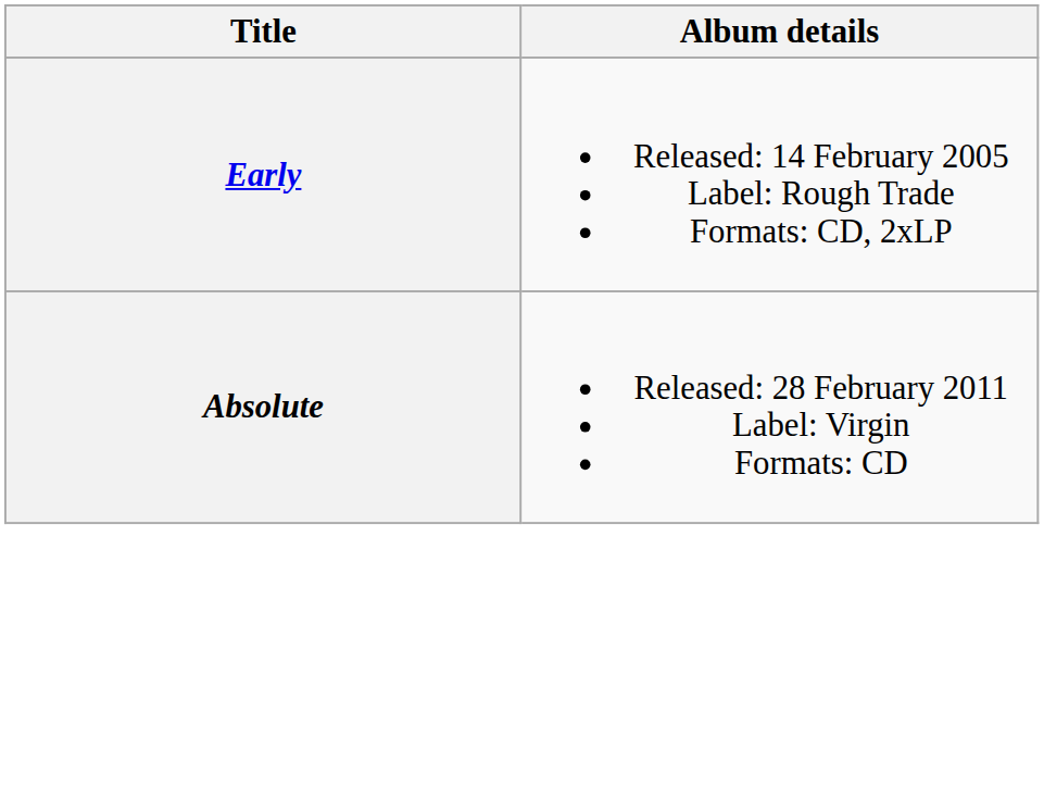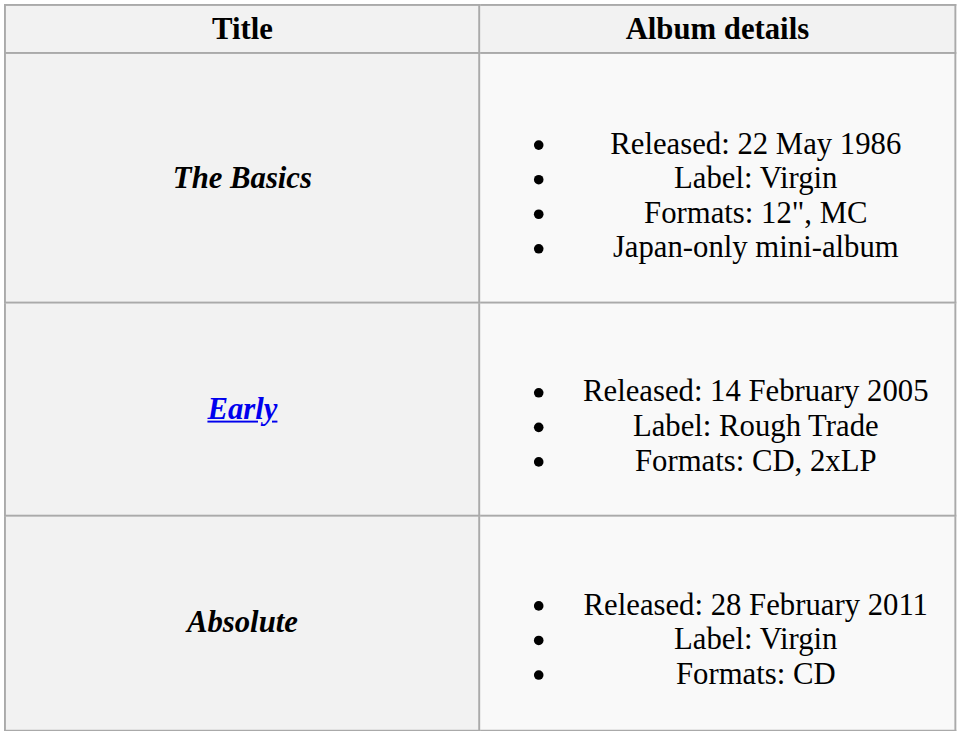 <table class="wikitable plainrowheaders" style="text-align:center;">
 <tr>
 <th scope="col" style="width:15em;">Title</th>
 <th scope="col" style="width:15em;">Album details</th>
+</tr>
+<tr>
+<th scope="row"><em>The Basics</em></th>
+<td><br><ul><li>Released: 22 May 1986</li><li>Label: Virgin</li><li>Formats: 12", MC</li><li>Japan-only mini-album</li></ul></td>
 </tr>
 <tr>
 <th scope="row"><em><a href='#'>Early</a></em></th>
 <td><br><ul><li>Released: 14 February 2005</li><li>Label: Rough Trade</li><li>Formats: CD, 2xLP</li></ul></td>
 </tr>
 <tr>
 <th scope="row"><em>Absolute</em></th>
 <td><br><ul><li>Released: 28 February 2011</li><li>Label: Virgin</li><li>Formats: CD</li></ul></td>
 </tr>
 </table>
